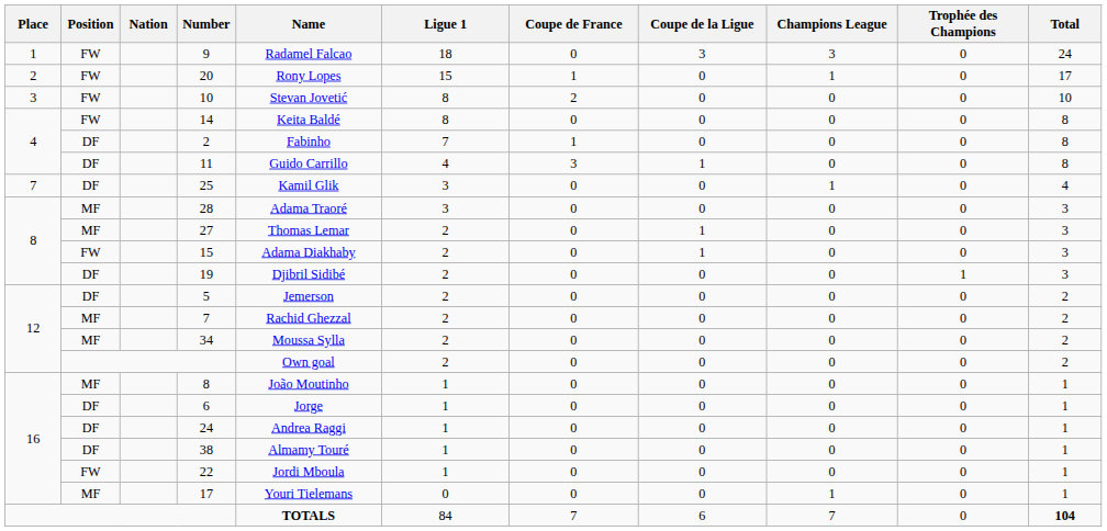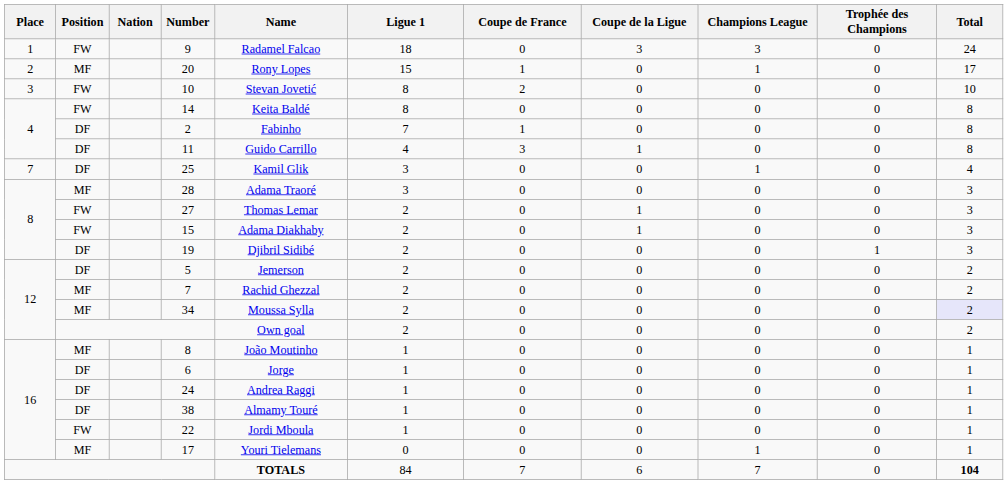 <table class="wikitable" style="font-size: 95%; text-align: center;">
 <tr>
 <th width=60>Place</th>
 <th width=60>Position</th>
 <th width=60>Nation</th>
 <th width=60>Number</th>
 <th width=170>Name</th>
 <th width=150>Ligue 1</th>
 <th width=150>Coupe de France</th>
 <th width=150>Coupe de la Ligue</th>
 <th width=150>Champions League</th>
 <th width=150>Trophée des Champions</th>
 <th width=80>Total</th>
 </tr>
 <tr>
 <td>1</td>
 <td>FW</td>
 <td></td>
 <td>9</td>
 <td><a href='#'>Radamel Falcao</a></td>
 <td>18</td>
 <td>0</td>
 <td>3</td>
 <td>3</td>
 <td>0</td>
 <td>24</td>
 </tr>
 <tr>
 <td>2</td>
-<td>FW</td>
+<td>MF</td>
 <td></td>
 <td>20</td>
 <td><a href='#'>Rony Lopes</a></td>
 <td>15</td>
 <td>1</td>
 <td>0</td>
 <td>1</td>
 <td>0</td>
 <td>17</td>
 </tr>
 <tr>
 <td>3</td>
 <td>FW</td>
 <td></td>
 <td>10</td>
 <td><a href='#'>Stevan Jovetić</a></td>
 <td>8</td>
 <td>2</td>
 <td>0</td>
 <td>0</td>
 <td>0</td>
 <td>10</td>
 </tr>
 <tr>
 <td rowspan="3">4</td>
 <td>FW</td>
 <td></td>
 <td>14</td>
 <td><a href='#'>Keita Baldé</a></td>
 <td>8</td>
 <td>0</td>
 <td>0</td>
 <td>0</td>
 <td>0</td>
 <td>8</td>
 </tr>
 <tr>
 <td>DF</td>
 <td></td>
 <td>2</td>
 <td><a href='#'>Fabinho</a></td>
 <td>7</td>
 <td>1</td>
 <td>0</td>
 <td>0</td>
 <td>0</td>
 <td>8</td>
 </tr>
 <tr>
 <td>DF</td>
 <td></td>
 <td>11</td>
 <td><a href='#'>Guido Carrillo</a></td>
 <td>4</td>
 <td>3</td>
 <td>1</td>
 <td>0</td>
 <td>0</td>
 <td>8</td>
 </tr>
 <tr>
 <td>7</td>
 <td>DF</td>
 <td></td>
 <td>25</td>
 <td><a href='#'>Kamil Glik</a></td>
 <td>3</td>
 <td>0</td>
 <td>0</td>
 <td>1</td>
 <td>0</td>
 <td>4</td>
 </tr>
 <tr>
 <td rowspan="4">8</td>
 <td>MF</td>
 <td></td>
 <td>28</td>
 <td><a href='#'>Adama Traoré</a></td>
 <td>3</td>
 <td>0</td>
 <td>0</td>
 <td>0</td>
 <td>0</td>
 <td>3</td>
 </tr>
 <tr>
-<td>MF</td>
+<td>FW</td>
 <td></td>
 <td>27</td>
 <td><a href='#'>Thomas Lemar</a></td>
 <td>2</td>
 <td>0</td>
 <td>1</td>
 <td>0</td>
 <td>0</td>
 <td>3</td>
 </tr>
 <tr>
 <td>FW</td>
 <td></td>
 <td>15</td>
 <td><a href='#'>Adama Diakhaby</a></td>
 <td>2</td>
 <td>0</td>
 <td>1</td>
 <td>0</td>
 <td>0</td>
 <td>3</td>
 </tr>
 <tr>
 <td>DF</td>
 <td></td>
 <td>19</td>
 <td><a href='#'>Djibril Sidibé</a></td>
 <td>2</td>
 <td>0</td>
 <td>0</td>
 <td>0</td>
 <td>1</td>
 <td>3</td>
 </tr>
 <tr>
 <td rowspan="4">12</td>
 <td>DF</td>
 <td></td>
 <td>5</td>
 <td><a href='#'>Jemerson</a></td>
 <td>2</td>
 <td>0</td>
 <td>0</td>
 <td>0</td>
 <td>0</td>
 <td>2</td>
 </tr>
 <tr>
 <td>MF</td>
 <td></td>
 <td>7</td>
 <td><a href='#'>Rachid Ghezzal</a></td>
 <td>2</td>
 <td>0</td>
 <td>0</td>
 <td>0</td>
 <td>0</td>
 <td>2</td>
 </tr>
 <tr>
 <td>MF</td>
 <td></td>
 <td>34</td>
 <td><a href='#'>Moussa Sylla</a></td>
 <td>2</td>
 <td>0</td>
 <td>0</td>
 <td>0</td>
 <td>0</td>
-<td>2</td>
+<td style="background: lavender;">2</td>
 </tr>
 <tr>
 <td colspan="3"></td>
 <td><a href='#'>Own goal</a></td>
 <td>2</td>
 <td>0</td>
 <td>0</td>
 <td>0</td>
 <td>0</td>
 <td>2</td>
 </tr>
 <tr>
 <td rowspan="6">16</td>
 <td>MF</td>
 <td></td>
 <td>8</td>
 <td><a href='#'>João Moutinho</a></td>
 <td>1</td>
 <td>0</td>
 <td>0</td>
 <td>0</td>
 <td>0</td>
 <td>1</td>
 </tr>
 <tr>
 <td>DF</td>
 <td></td>
 <td>6</td>
 <td><a href='#'>Jorge</a></td>
 <td>1</td>
 <td>0</td>
 <td>0</td>
 <td>0</td>
 <td>0</td>
 <td>1</td>
 </tr>
 <tr>
 <td>DF</td>
 <td></td>
 <td>24</td>
 <td><a href='#'>Andrea Raggi</a></td>
 <td>1</td>
 <td>0</td>
 <td>0</td>
 <td>0</td>
 <td>0</td>
 <td>1</td>
 </tr>
 <tr>
 <td>DF</td>
 <td></td>
 <td>38</td>
 <td><a href='#'>Almamy Touré</a></td>
 <td>1</td>
 <td>0</td>
 <td>0</td>
 <td>0</td>
 <td>0</td>
 <td>1</td>
 </tr>
 <tr>
 <td>FW</td>
 <td></td>
 <td>22</td>
 <td><a href='#'>Jordi Mboula</a></td>
 <td>1</td>
 <td>0</td>
 <td>0</td>
 <td>0</td>
 <td>0</td>
 <td>1</td>
 </tr>
 <tr>
 <td>MF</td>
 <td></td>
 <td>17</td>
 <td><a href='#'>Youri Tielemans</a></td>
 <td>0</td>
 <td>0</td>
 <td>0</td>
 <td>1</td>
 <td>0</td>
 <td>1</td>
 </tr>
 <tr>
 <td colspan="4"></td>
 <td><strong>TOTALS</strong></td>
 <td>84</td>
 <td>7</td>
 <td>6</td>
 <td>7</td>
 <td>0</td>
 <td><strong>104</strong></td>
 </tr>
 </table>
